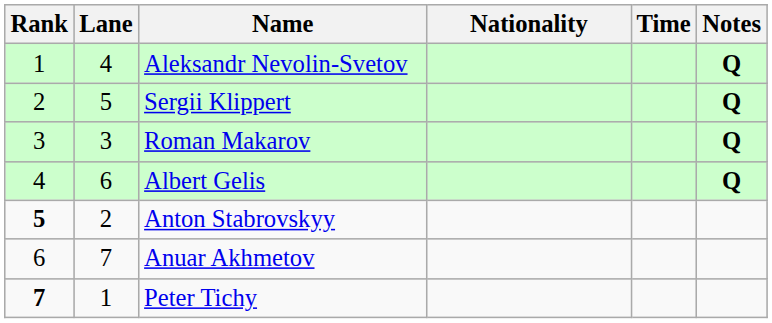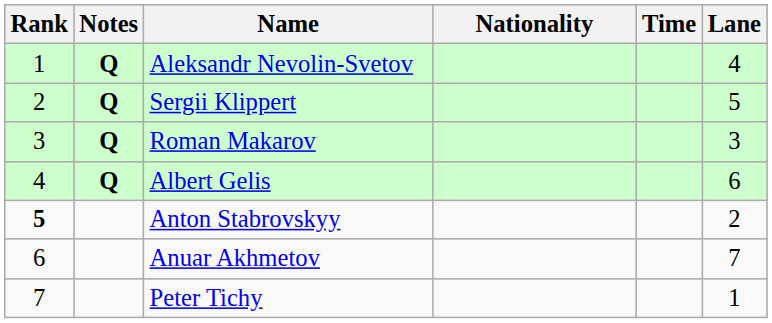 <table class="wikitable sortable" style="text-align:center">
 <tr>
 <th>Rank</th>
-<th>Lane</th>
+<th>Notes</th>
 <th style="width:180px">Name</th>
 <th style="width:125px">Nationality</th>
 <th>Time</th>
-<th>Notes</th>
+<th>Lane</th>
 </tr>
 <tr style="background:#cfc;">
 <td>1</td>
-<td>4</td>
+<td><strong>Q</strong></td>
 <td style="text-align:left;"><a href='#'>Aleksandr Nevolin-Svetov</a></td>
 <td style="text-align:left;"></td>
 <td></td>
-<td><strong>Q</strong></td>
+<td>4</td>
 </tr>
 <tr style="background:#cfc;">
 <td>2</td>
-<td>5</td>
+<td><strong>Q</strong></td>
 <td style="text-align:left;"><a href='#'>Sergii Klippert</a></td>
 <td style="text-align:left;"></td>
 <td></td>
-<td><strong>Q</strong></td>
+<td>5</td>
 </tr>
 <tr style="background:#cfc;">
 <td>3</td>
-<td>3</td>
+<td><strong>Q</strong></td>
 <td style="text-align:left;"><a href='#'>Roman Makarov</a></td>
 <td style="text-align:left;"></td>
 <td></td>
-<td><strong>Q</strong></td>
+<td>3</td>
 </tr>
 <tr style="background:#cfc;">
 <td>4</td>
-<td>6</td>
+<td><strong>Q</strong></td>
 <td style="text-align:left;"><a href='#'>Albert Gelis</a></td>
 <td style="text-align:left;"></td>
 <td></td>
-<td><strong>Q</strong></td>
+<td>6</td>
 </tr>
 <tr>
 <td><strong>5</strong></td>
-<td>2</td>
+<td></td>
 <td style="text-align:left;"><a href='#'>Anton Stabrovskyy</a></td>
 <td style="text-align:left;"></td>
 <td></td>
-<td></td>
+<td>2</td>
 </tr>
 <tr>
 <td>6</td>
-<td>7</td>
+<td></td>
 <td style="text-align:left;"><a href='#'>Anuar Akhmetov</a></td>
 <td style="text-align:left;"></td>
 <td></td>
-<td></td>
+<td>7</td>
 </tr>
 <tr>
-<td><strong>7</strong></td>
-<td>1</td>
+<td>7</td>
+<td></td>
 <td style="text-align:left;"><a href='#'>Peter Tichy</a></td>
 <td style="text-align:left;"></td>
 <td></td>
-<td></td>
+<td>1</td>
 </tr>
 </table>
